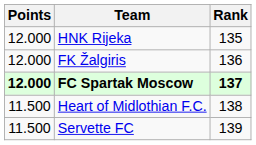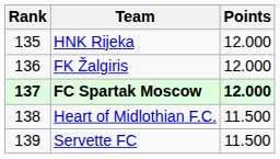 <table class="wikitable" style="text-align: center;">
 <tr>
+<th>Rank</th>
+<th>Team</th>
 <th>Points</th>
-<th>Team</th>
-<th>Rank</th>
 </tr>
 <tr>
+<td>135</td>
+<td align="left"> <a href='#'>HNK Rijeka</a></td>
 <td>12.000</td>
-<td align="left"> <a href='#'>HNK Rijeka</a></td>
-<td>135</td>
 </tr>
 <tr>
+<td>136</td>
+<td align="left"> <a href='#'>FK Žalgiris</a></td>
 <td>12.000</td>
-<td align="left"> <a href='#'>FK Žalgiris</a></td>
-<td>136</td>
 </tr>
 <tr bgcolor="#ddffdd" style="font-weight:bold">
+<td>137</td>
+<td align="left"> FC Spartak Moscow</td>
 <td>12.000</td>
-<td align="left"> FC Spartak Moscow</td>
-<td>137</td>
 </tr>
 <tr>
+<td>138</td>
+<td align="left"> <a href='#'>Heart of Midlothian F.C.</a></td>
 <td>11.500</td>
-<td align="left"> <a href='#'>Heart of Midlothian F.C.</a></td>
-<td>138</td>
 </tr>
 <tr>
+<td>139</td>
+<td align="left"> <a href='#'>Servette FC</a></td>
 <td>11.500</td>
-<td align="left"> <a href='#'>Servette FC</a></td>
-<td>139</td>
 </tr>
 </table>
